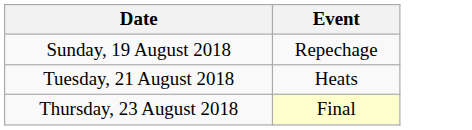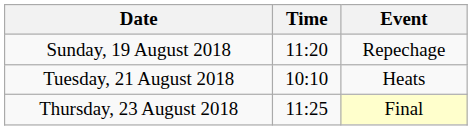 <table class = "wikitable" style="text-align:center;">
 <tr>
 <th width=220>Date</th>
+<th width=50>Time</th>
 <th width=100>Event</th>
 </tr>
 <tr>
 <td>Sunday, 19 August 2018</td>
+<td>11:20</td>
 <td>Repechage</td>
 </tr>
 <tr>
 <td>Tuesday, 21 August 2018</td>
+<td>10:10</td>
 <td>Heats</td>
 </tr>
 <tr>
 <td>Thursday, 23 August 2018</td>
+<td>11:25</td>
 <td bgcolor=ffffcc>Final</td>
 </tr>
 </table>
